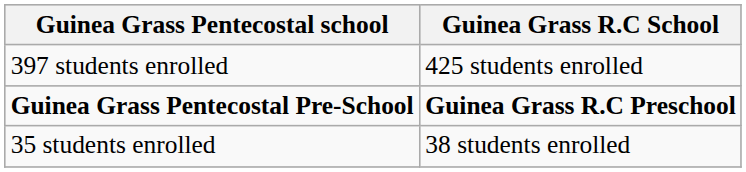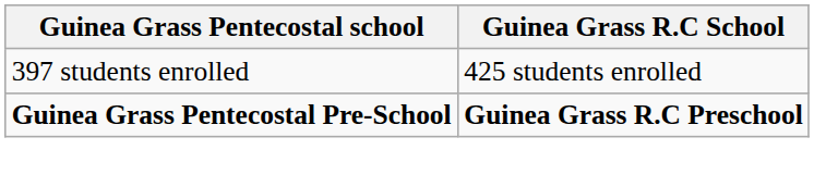 <table class="wikitable">
 <tr>
 <th>Guinea Grass Pentecostal school</th>
 <th>Guinea Grass R.C School</th>
 </tr>
 <tr>
 <td>397 students enrolled</td>
 <td>425 students enrolled</td>
 </tr>
 <tr>
 <td><strong>Guinea Grass Pentecostal Pre-School</strong></td>
 <td><strong>Guinea Grass R.C Preschool</strong></td>
 </tr>
-<tr>
-<td>35 students enrolled</td>
-<td>38 students enrolled</td>
-</tr>
 </table>
